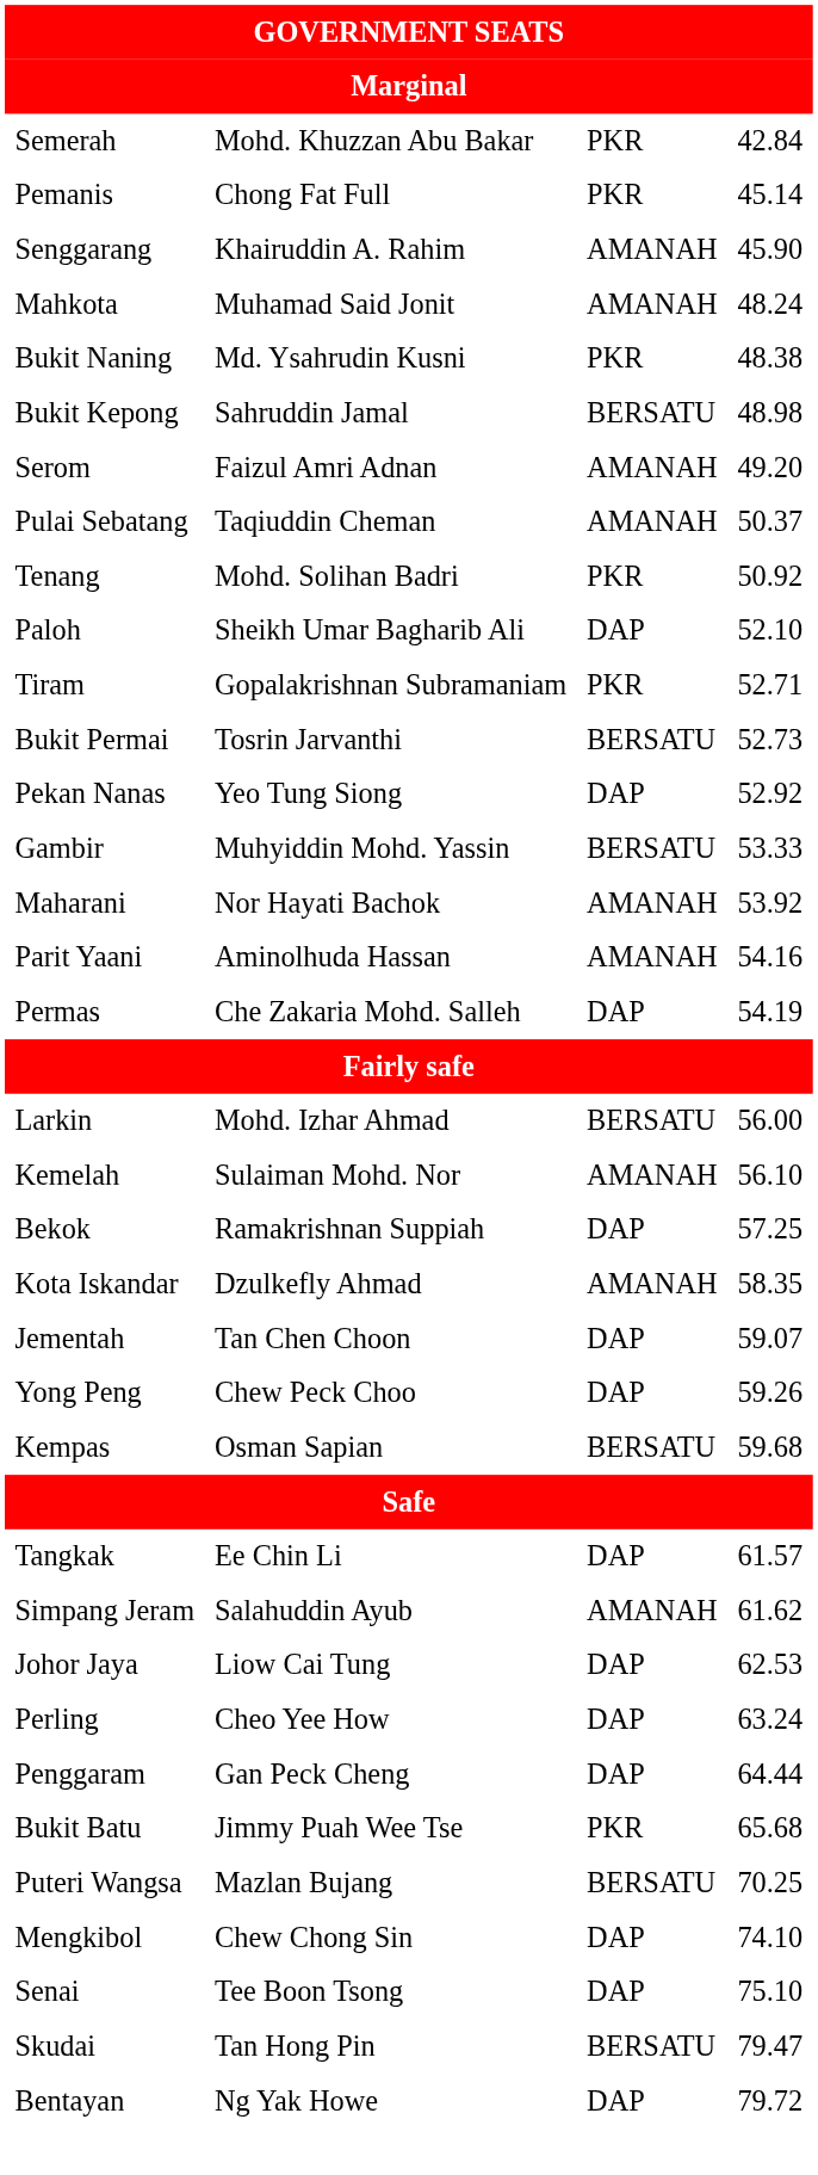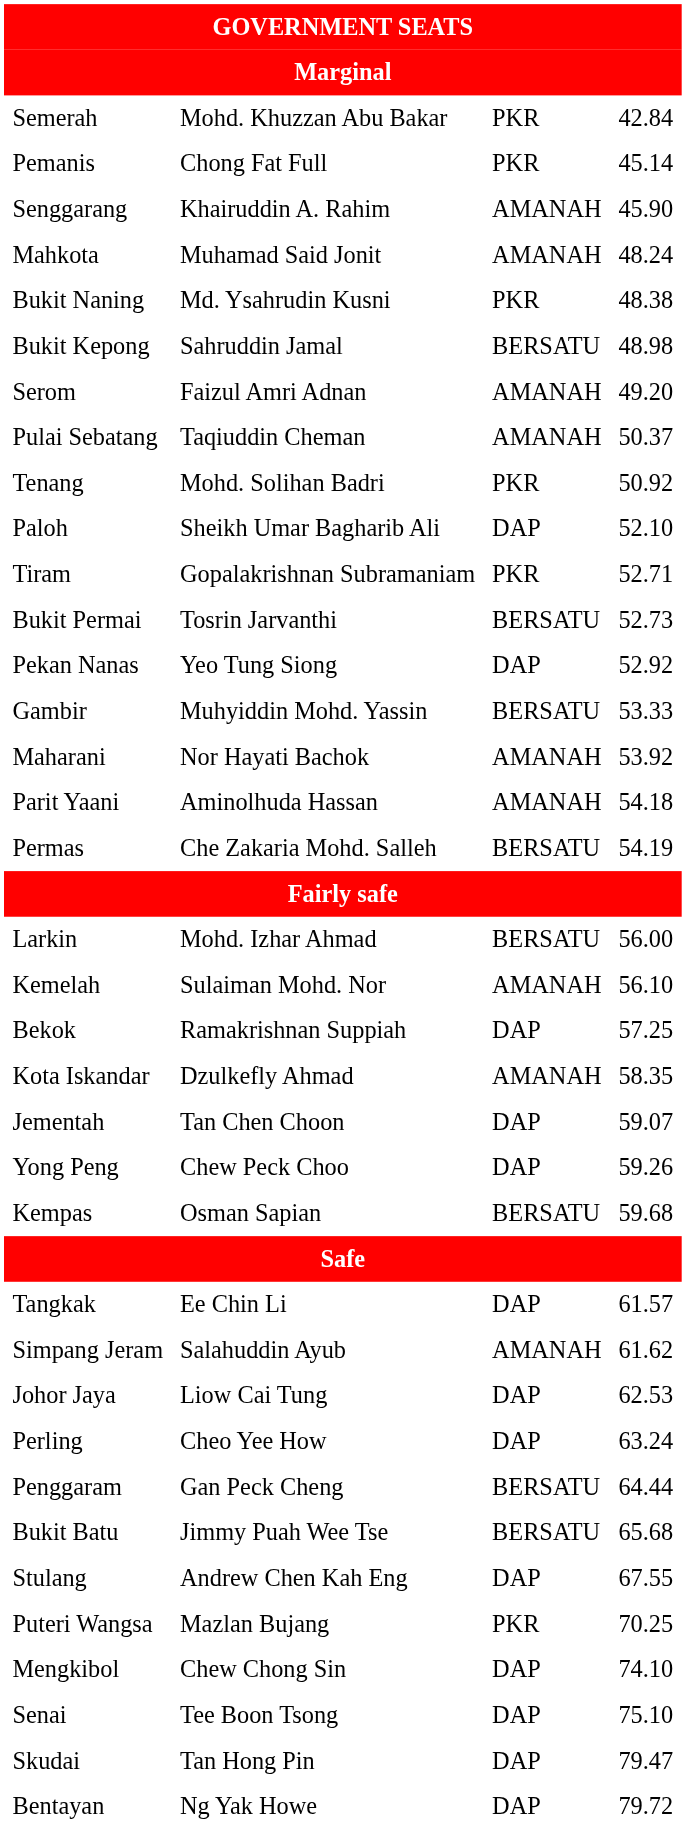 <table class="toccolours" cellpadding="5" cellspacing="0" style="float:left; margin-right:.5em; margin-top:.4em; font-size:90%;">
 <tr>
 <td colspan="4"  style="text-align:center; background:red;color:white;"><strong>GOVERNMENT SEATS</strong></td>
 </tr>
 <tr>
 <td colspan="4"  style="text-align:center; background:red;color:white;"><strong>Marginal</strong></td>
 </tr>
 <tr>
 <td>Semerah</td>
 <td>Mohd. Khuzzan Abu Bakar</td>
 <td>PKR</td>
 <td style="text-align:center;">42.84</td>
 </tr>
 <tr>
 <td>Pemanis</td>
 <td>Chong Fat Full</td>
 <td>PKR</td>
 <td style="text-align:center;">45.14</td>
 </tr>
 <tr>
 <td>Senggarang</td>
 <td>Khairuddin A. Rahim</td>
 <td>AMANAH</td>
 <td style="text-align:center;">45.90</td>
 </tr>
 <tr>
 <td>Mahkota</td>
 <td>Muhamad Said Jonit</td>
 <td>AMANAH</td>
 <td style="text-align:center;">48.24</td>
 </tr>
 <tr>
 <td>Bukit Naning</td>
 <td>Md. Ysahrudin Kusni</td>
 <td>PKR</td>
 <td style="text-align:center;">48.38</td>
 </tr>
 <tr>
 <td>Bukit Kepong</td>
 <td>Sahruddin Jamal</td>
 <td>BERSATU</td>
 <td style="text-align:center;">48.98</td>
 </tr>
 <tr>
 <td>Serom</td>
 <td>Faizul Amri Adnan</td>
 <td>AMANAH</td>
 <td style="text-align:center;">49.20</td>
 </tr>
 <tr>
 <td>Pulai Sebatang</td>
 <td>Taqiuddin Cheman</td>
 <td>AMANAH</td>
 <td style="text-align:center;">50.37</td>
 </tr>
 <tr>
 <td>Tenang</td>
 <td>Mohd. Solihan Badri</td>
 <td>PKR</td>
 <td style="text-align:center;">50.92</td>
 </tr>
 <tr>
 <td>Paloh</td>
 <td>Sheikh Umar Bagharib Ali</td>
 <td>DAP</td>
 <td style="text-align:center;">52.10</td>
 </tr>
 <tr>
 <td>Tiram</td>
 <td>Gopalakrishnan Subramaniam</td>
 <td>PKR</td>
 <td style="text-align:center;">52.71</td>
 </tr>
 <tr>
 <td>Bukit Permai</td>
 <td>Tosrin Jarvanthi</td>
 <td>BERSATU</td>
 <td style="text-align:center;">52.73</td>
 </tr>
 <tr>
 <td>Pekan Nanas</td>
 <td>Yeo Tung Siong</td>
 <td>DAP</td>
 <td style="text-align:center;">52.92</td>
 </tr>
 <tr>
 <td>Gambir</td>
 <td>Muhyiddin Mohd. Yassin</td>
 <td>BERSATU</td>
 <td style="text-align:center;">53.33</td>
 </tr>
 <tr>
 <td>Maharani</td>
 <td>Nor Hayati Bachok</td>
 <td>AMANAH</td>
 <td style="text-align:center;">53.92</td>
 </tr>
 <tr>
 <td>Parit Yaani</td>
 <td>Aminolhuda Hassan</td>
 <td>AMANAH</td>
-<td style="text-align:center;">54.16</td>
+<td style="text-align:center;">54.18</td>
 </tr>
 <tr>
 <td>Permas</td>
 <td>Che Zakaria Mohd. Salleh</td>
-<td>DAP</td>
+<td>BERSATU</td>
 <td style="text-align:center;">54.19</td>
 </tr>
 <tr>
 <td colspan="4"  style="text-align:center; background:red;color:white;"><strong>Fairly safe</strong></td>
 </tr>
 <tr>
 <td>Larkin</td>
 <td>Mohd. Izhar Ahmad</td>
 <td>BERSATU</td>
 <td style="text-align:center;">56.00</td>
 </tr>
 <tr>
 <td>Kemelah</td>
 <td>Sulaiman Mohd. Nor</td>
 <td>AMANAH</td>
 <td style="text-align:center;">56.10</td>
 </tr>
 <tr>
 <td>Bekok</td>
 <td>Ramakrishnan Suppiah</td>
 <td>DAP</td>
 <td style="text-align:center;">57.25</td>
 </tr>
 <tr>
 <td>Kota Iskandar</td>
 <td>Dzulkefly Ahmad</td>
 <td>AMANAH</td>
 <td style="text-align:center;">58.35</td>
 </tr>
 <tr>
 <td>Jementah</td>
 <td>Tan Chen Choon</td>
 <td>DAP</td>
 <td style="text-align:center;">59.07</td>
 </tr>
 <tr>
 <td>Yong Peng</td>
 <td>Chew Peck Choo</td>
 <td>DAP</td>
 <td style="text-align:center;">59.26</td>
 </tr>
 <tr>
 <td>Kempas</td>
 <td>Osman Sapian</td>
 <td>BERSATU</td>
 <td style="text-align:center;">59.68</td>
 </tr>
 <tr>
 <td colspan="4"  style="text-align:center; background:red;color:white;"><strong>Safe</strong></td>
 </tr>
 <tr>
 <td>Tangkak</td>
 <td>Ee Chin Li</td>
 <td>DAP</td>
 <td style="text-align:center;">61.57</td>
 </tr>
 <tr>
 <td>Simpang Jeram</td>
 <td>Salahuddin Ayub</td>
 <td>AMANAH</td>
 <td style="text-align:center;">61.62</td>
 </tr>
 <tr>
 <td>Johor Jaya</td>
 <td>Liow Cai Tung</td>
 <td>DAP</td>
 <td style="text-align:center;">62.53</td>
 </tr>
 <tr>
 <td>Perling</td>
 <td>Cheo Yee How</td>
 <td>DAP</td>
 <td style="text-align:center;">63.24</td>
 </tr>
 <tr>
 <td>Penggaram</td>
 <td>Gan Peck Cheng</td>
-<td>DAP</td>
+<td>BERSATU</td>
 <td style="text-align:center;">64.44</td>
 </tr>
 <tr>
 <td>Bukit Batu</td>
 <td>Jimmy Puah Wee Tse</td>
-<td>PKR</td>
+<td>BERSATU</td>
 <td style="text-align:center;">65.68</td>
+</tr>
+<tr>
+<td>Stulang</td>
+<td>Andrew Chen Kah Eng</td>
+<td>DAP</td>
+<td style="text-align:center;">67.55</td>
 </tr>
 <tr>
 <td>Puteri Wangsa</td>
 <td>Mazlan Bujang</td>
-<td>BERSATU</td>
+<td>PKR</td>
 <td style="text-align:center;">70.25</td>
 </tr>
 <tr>
 <td>Mengkibol</td>
 <td>Chew Chong Sin</td>
 <td>DAP</td>
 <td style="text-align:center;">74.10</td>
 </tr>
 <tr>
 <td>Senai</td>
 <td>Tee Boon Tsong</td>
 <td>DAP</td>
 <td style="text-align:center;">75.10</td>
 </tr>
 <tr>
 <td>Skudai</td>
 <td>Tan Hong Pin</td>
-<td>BERSATU</td>
+<td>DAP</td>
 <td style="text-align:center;">79.47</td>
 </tr>
 <tr>
 <td>Bentayan</td>
 <td>Ng Yak Howe</td>
 <td>DAP</td>
 <td style="text-align:center;">79.72</td>
 </tr>
 </table>
